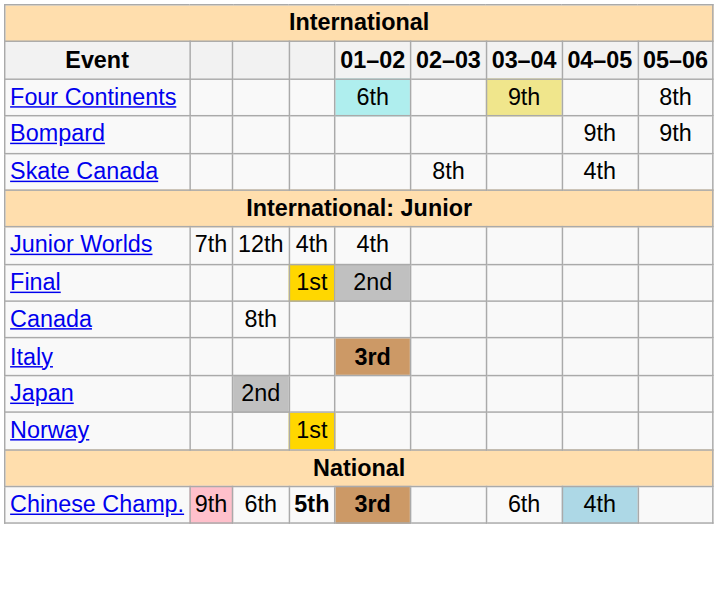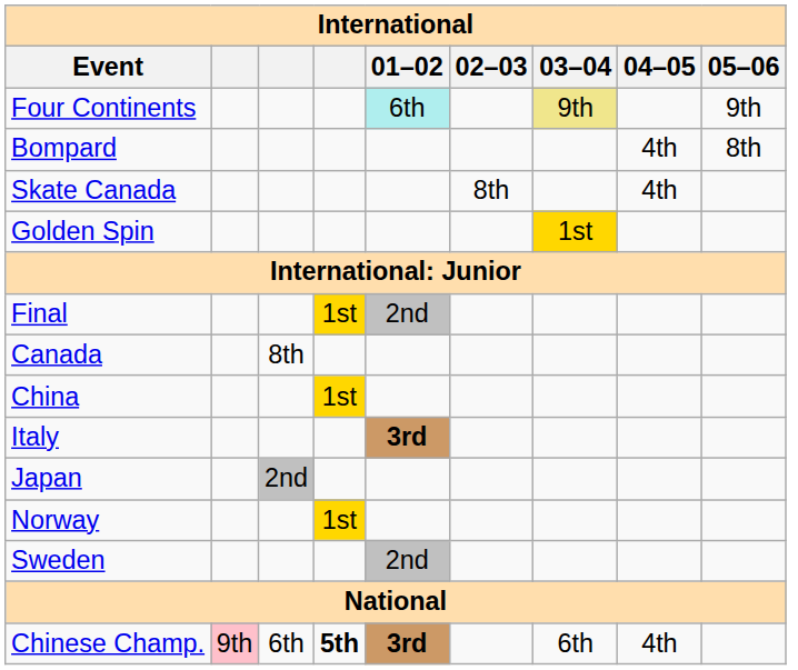 <table class="wikitable" style="text-align:center">
 <tr>
 <th style="background-color: #ffdead; " colspan=9 align=center>International</th>
 </tr>
 <tr>
 <th>Event</th>
 <th></th>
 <th></th>
 <th></th>
 <th>01–02</th>
 <th>02–03</th>
 <th>03–04</th>
 <th>04–05</th>
 <th>05–06</th>
 </tr>
 <tr>
 <td align=left><a href='#'>Four Continents</a></td>
 <td></td>
 <td></td>
 <td></td>
 <td style="background: paleturquoise;">6th</td>
 <td></td>
 <td style="background: khaki;">9th</td>
 <td></td>
-<td>8th</td>
+<td>9th</td>
 </tr>
 <tr>
 <td align=left> <a href='#'>Bompard</a></td>
 <td></td>
 <td></td>
 <td></td>
 <td></td>
 <td></td>
 <td></td>
-<td>9th</td>
-<td>9th</td>
+<td>4th</td>
+<td>8th</td>
 </tr>
 <tr>
 <td align=left> <a href='#'>Skate Canada</a></td>
 <td></td>
 <td></td>
 <td></td>
 <td></td>
 <td>8th</td>
 <td></td>
 <td>4th</td>
 <td></td>
 </tr>
 <tr>
-<th style="background-color: #ffdead; " colspan=9 align=center>International: Junior</th>
-</tr>
-<tr>
-<td align=left><a href='#'>Junior Worlds</a></td>
-<td>7th</td>
-<td>12th</td>
-<td>4th</td>
-<td>4th</td>
+<td align=left><a href='#'>Golden Spin</a></td>
 <td></td>
 <td></td>
 <td></td>
 <td></td>
+<td></td>
+<td bgcolor=gold>1st</td>
+<td></td>
+<td></td>
+</tr>
+<tr>
+<th style="background-color: #ffdead; " colspan=9 align=center>International: Junior</th>
 </tr>
 <tr>
 <td align=left> <a href='#'>Final</a></td>
 <td></td>
 <td></td>
 <td bgcolor=gold>1st</td>
 <td bgcolor=silver>2nd</td>
 <td></td>
 <td></td>
 <td></td>
 <td></td>
 </tr>
 <tr>
 <td align=left> <a href='#'>Canada</a></td>
 <td></td>
 <td>8th</td>
 <td></td>
+<td></td>
+<td></td>
+<td></td>
+<td></td>
+<td></td>
+</tr>
+<tr>
+<td align=left> <a href='#'>China</a></td>
+<td></td>
+<td></td>
+<td bgcolor=gold>1st</td>
 <td></td>
 <td></td>
 <td></td>
 <td></td>
 <td></td>
 </tr>
 <tr>
 <td align=left> <a href='#'>Italy</a></td>
 <td></td>
 <td></td>
 <td></td>
 <td bgcolor=cc9966><strong>3rd</strong></td>
 <td></td>
 <td></td>
 <td></td>
 <td></td>
 </tr>
 <tr>
 <td align=left> <a href='#'>Japan</a></td>
 <td></td>
 <td bgcolor=silver>2nd</td>
 <td></td>
 <td></td>
 <td></td>
 <td></td>
 <td></td>
 <td></td>
 </tr>
 <tr>
 <td align=left> <a href='#'>Norway</a></td>
 <td></td>
 <td></td>
 <td bgcolor=gold>1st</td>
 <td></td>
 <td></td>
 <td></td>
 <td></td>
 <td></td>
 </tr>
 <tr>
+<td align=left> <a href='#'>Sweden</a></td>
+<td></td>
+<td></td>
+<td></td>
+<td bgcolor=silver>2nd</td>
+<td></td>
+<td></td>
+<td></td>
+<td></td>
+</tr>
+<tr>
 <th style="background-color: #ffdead; " colspan=9 align=center>National</th>
 </tr>
 <tr>
 <td align=left><a href='#'>Chinese Champ.</a></td>
 <td style="background: pink;">9th</td>
 <td>6th</td>
 <td><strong>5th</strong></td>
 <td bgcolor=cc9966><strong>3rd</strong></td>
 <td></td>
 <td>6th</td>
-<td style="background: lightblue;">4th</td>
+<td>4th</td>
 <td></td>
 </tr>
 </table>
